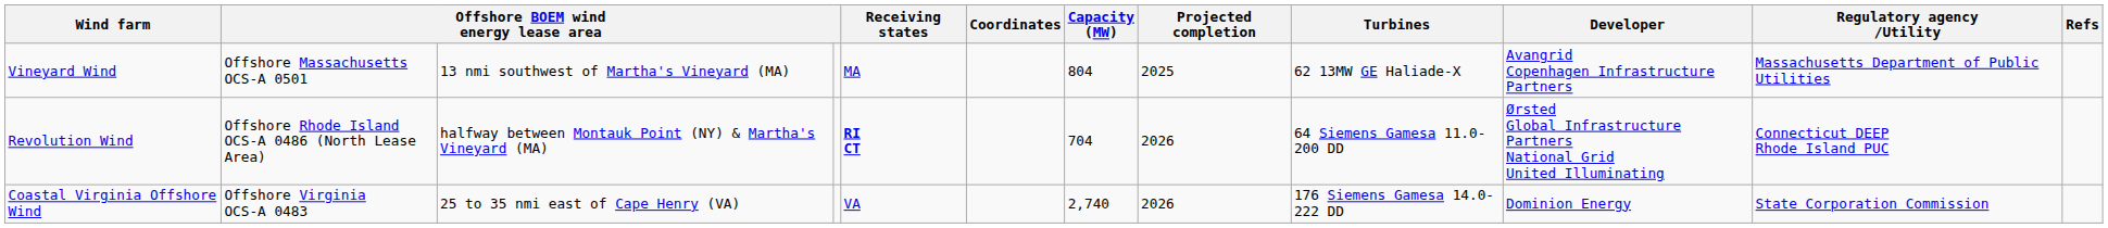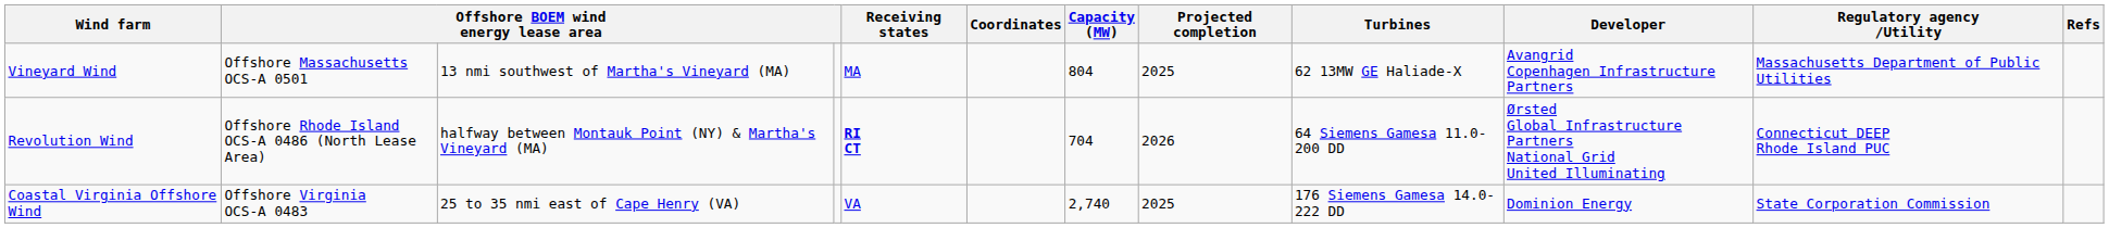 <table class="wikitable sortable">
 <tr>
 <th>Wind farm</th>
 <th colspan="3">Offshore <a href='#'>BOEM</a> wind<br>energy lease area</th>
 <th>Receiving states</th>
 <th class="unsortable">Coordinates</th>
 <th><a href='#'>Capacity</a><br>(<a href='#'>MW</a>)</th>
 <th>Projected completion</th>
 <th>Turbines</th>
 <th>Developer</th>
 <th>Regulatory agency<br>/Utility</th>
 <th>Refs</th>
 </tr>
 <tr>
 <td><a href='#'>Vineyard Wind</a></td>
 <td>Offshore <a href='#'>Massachusetts</a><br>OCS-A 0501</td>
 <td>13 nmi southwest of <a href='#'>Martha's Vineyard</a> (MA)</td>
 <td></td>
 <td><a href='#'>MA</a></td>
 <td></td>
 <td>804</td>
 <td>2025</td>
 <td>62 13MW <a href='#'>GE</a> Haliade-X</td>
 <td><a href='#'>Avangrid</a><br><a href='#'>Copenhagen Infrastructure Partners</a></td>
 <td><a href='#'>Massachusetts Department of Public Utilities</a></td>
 <td></td>
 </tr>
 <tr>
 <td><a href='#'>Revolution Wind</a></td>
 <td>Offshore <a href='#'>Rhode Island</a><br>OCS-A 0486 (North Lease Area)</td>
 <td>halfway between <a href='#'>Montauk Point</a> (NY) & <a href='#'>Martha's Vineyard</a> (MA)</td>
 <td></td>
 <td><strong><a href='#'>RI</a><br><a href='#'>CT</a></strong></td>
 <td></td>
 <td>704</td>
 <td>2026</td>
 <td>64 <a href='#'>Siemens Gamesa</a> 11.0-200 DD</td>
 <td><a href='#'>Ørsted</a><br><a href='#'>Global Infrastructure Partners</a><br><a href='#'>National Grid</a><br><a href='#'>United Illuminating</a></td>
 <td><a href='#'>Connecticut DEEP</a><br><a href='#'>Rhode Island PUC</a></td>
 <td></td>
 </tr>
 <tr>
 <td><a href='#'>Coastal Virginia Offshore Wind</a></td>
 <td>Offshore <a href='#'>Virginia</a><br>OCS-A 0483</td>
 <td>25 to 35 nmi east of <a href='#'>Cape Henry</a> (VA)</td>
 <td></td>
 <td><a href='#'>VA</a></td>
 <td></td>
 <td>2,740</td>
-<td>2026</td>
+<td>2025</td>
 <td>176 <a href='#'>Siemens Gamesa</a> 14.0-222 DD</td>
 <td><a href='#'>Dominion Energy</a></td>
 <td><a href='#'>State Corporation Commission</a></td>
 <td></td>
 </tr>
 </table>
